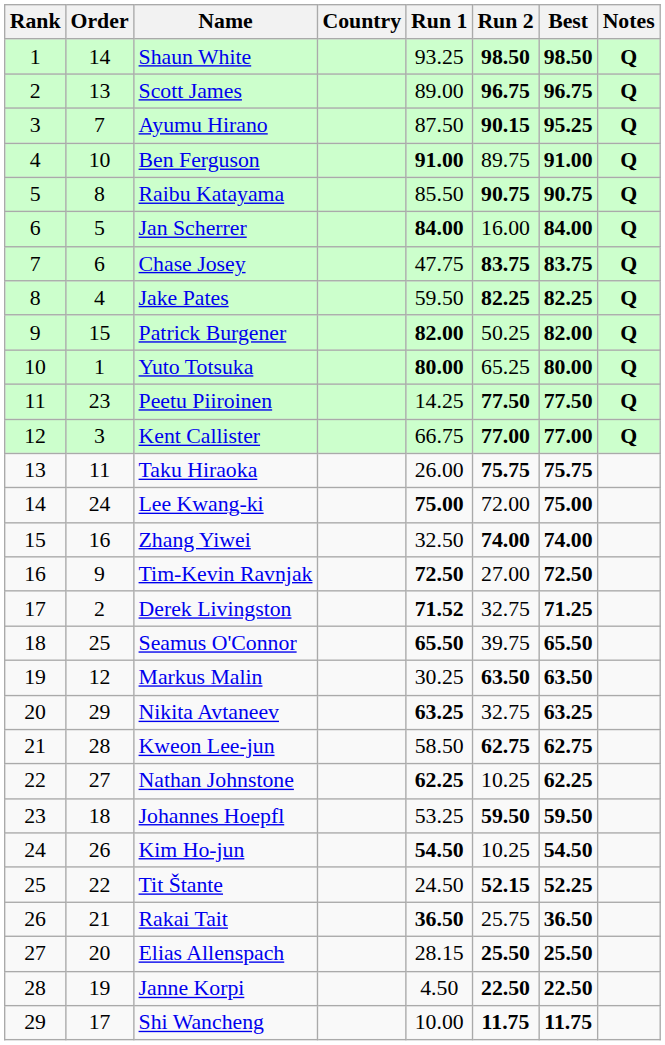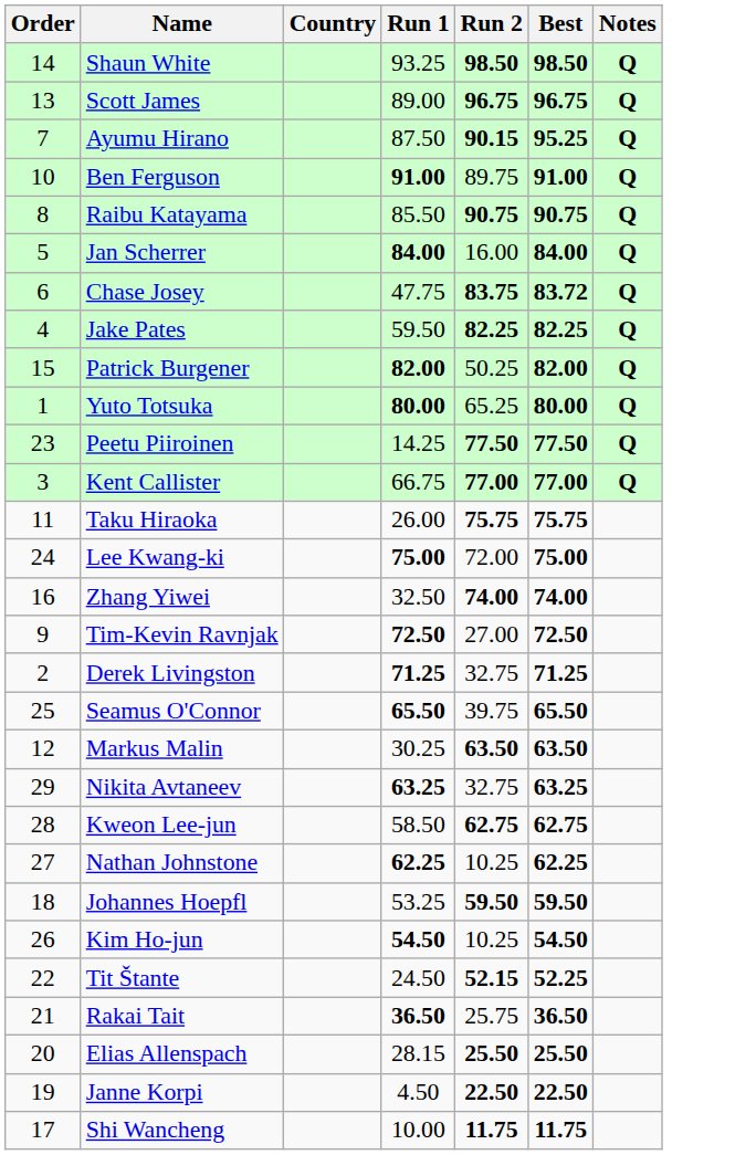 <table class="wikitable sortable" style="text-align:center">
 <tr>
-<th>Rank</th>
 <th>Order</th>
 <th>Name</th>
 <th>Country</th>
 <th>Run 1</th>
 <th>Run 2</th>
 <th>Best</th>
 <th>Notes</th>
 </tr>
 <tr bgcolor="#ccffcc">
-<td>1</td>
 <td>14</td>
 <td align=left><a href='#'>Shaun White</a></td>
 <td align=left></td>
 <td>93.25</td>
 <td><strong>98.50</strong></td>
 <td><strong>98.50</strong></td>
 <td><strong>Q</strong></td>
 </tr>
 <tr bgcolor="#ccffcc">
-<td>2</td>
 <td>13</td>
 <td align=left><a href='#'>Scott James</a></td>
 <td align=left></td>
 <td>89.00</td>
 <td><strong>96.75</strong></td>
 <td><strong>96.75</strong></td>
 <td><strong>Q</strong></td>
 </tr>
 <tr bgcolor="#ccffcc">
-<td>3</td>
 <td>7</td>
 <td align=left><a href='#'>Ayumu Hirano</a></td>
 <td align=left></td>
 <td>87.50</td>
 <td><strong>90.15</strong></td>
 <td><strong>95.25</strong></td>
 <td><strong>Q</strong></td>
 </tr>
 <tr bgcolor="#ccffcc">
-<td>4</td>
 <td>10</td>
 <td align=left><a href='#'>Ben Ferguson</a></td>
 <td align=left></td>
 <td><strong>91.00</strong></td>
 <td>89.75</td>
 <td><strong>91.00</strong></td>
 <td><strong>Q</strong></td>
 </tr>
 <tr bgcolor="#ccffcc">
-<td>5</td>
 <td>8</td>
 <td align=left><a href='#'>Raibu Katayama</a></td>
 <td align=left></td>
 <td>85.50</td>
 <td><strong>90.75</strong></td>
 <td><strong>90.75</strong></td>
 <td><strong>Q</strong></td>
 </tr>
 <tr bgcolor="#ccffcc">
-<td>6</td>
 <td>5</td>
 <td align=left><a href='#'>Jan Scherrer</a></td>
 <td align=left></td>
 <td><strong>84.00</strong></td>
 <td>16.00</td>
 <td><strong>84.00</strong></td>
 <td><strong>Q</strong></td>
 </tr>
 <tr bgcolor="#ccffcc">
-<td>7</td>
 <td>6</td>
 <td align=left><a href='#'>Chase Josey</a></td>
 <td align=left></td>
 <td>47.75</td>
 <td><strong>83.75</strong></td>
-<td><strong>83.75</strong></td>
+<td><strong>83.72</strong></td>
 <td><strong>Q</strong></td>
 </tr>
 <tr bgcolor="#ccffcc">
-<td>8</td>
 <td>4</td>
 <td align=left><a href='#'>Jake Pates</a></td>
 <td align=left></td>
 <td>59.50</td>
 <td><strong>82.25</strong></td>
 <td><strong>82.25</strong></td>
 <td><strong>Q</strong></td>
 </tr>
 <tr bgcolor="#ccffcc">
-<td>9</td>
 <td>15</td>
 <td align=left><a href='#'>Patrick Burgener</a></td>
 <td align=left></td>
 <td><strong>82.00</strong></td>
 <td>50.25</td>
 <td><strong>82.00</strong></td>
 <td><strong>Q</strong></td>
 </tr>
 <tr bgcolor="#ccffcc">
-<td>10</td>
 <td>1</td>
 <td align=left><a href='#'>Yuto Totsuka</a></td>
 <td align=left></td>
 <td><strong>80.00</strong></td>
 <td>65.25</td>
 <td><strong>80.00</strong></td>
 <td><strong>Q</strong></td>
 </tr>
 <tr bgcolor="#ccffcc">
-<td>11</td>
 <td>23</td>
 <td align=left><a href='#'>Peetu Piiroinen</a></td>
 <td align=left></td>
 <td>14.25</td>
 <td><strong>77.50</strong></td>
 <td><strong>77.50</strong></td>
 <td><strong>Q</strong></td>
 </tr>
 <tr bgcolor="#ccffcc">
-<td>12</td>
 <td>3</td>
 <td align=left><a href='#'>Kent Callister</a></td>
 <td align=left></td>
 <td>66.75</td>
 <td><strong>77.00</strong></td>
 <td><strong>77.00</strong></td>
 <td><strong>Q</strong></td>
 </tr>
 <tr>
-<td>13</td>
 <td>11</td>
 <td align=left><a href='#'>Taku Hiraoka</a></td>
 <td align=left></td>
 <td>26.00</td>
 <td><strong>75.75</strong></td>
 <td><strong>75.75</strong></td>
 <td></td>
 </tr>
 <tr>
-<td>14</td>
 <td>24</td>
 <td align=left><a href='#'>Lee Kwang-ki</a></td>
 <td align=left></td>
 <td><strong>75.00</strong></td>
 <td>72.00</td>
 <td><strong>75.00</strong></td>
 <td></td>
 </tr>
 <tr>
-<td>15</td>
 <td>16</td>
 <td align=left><a href='#'>Zhang Yiwei</a></td>
 <td align=left></td>
 <td>32.50</td>
 <td><strong>74.00</strong></td>
 <td><strong>74.00</strong></td>
 <td></td>
 </tr>
 <tr>
-<td>16</td>
 <td>9</td>
 <td align=left><a href='#'>Tim-Kevin Ravnjak</a></td>
 <td align=left></td>
 <td><strong>72.50</strong></td>
 <td>27.00</td>
 <td><strong>72.50</strong></td>
 <td></td>
 </tr>
 <tr>
-<td>17</td>
 <td>2</td>
 <td align=left><a href='#'>Derek Livingston</a></td>
 <td align=left></td>
-<td><strong>71.52</strong></td>
+<td><strong>71.25</strong></td>
 <td>32.75</td>
 <td><strong>71.25</strong></td>
 <td></td>
 </tr>
 <tr>
-<td>18</td>
 <td>25</td>
 <td align=left><a href='#'>Seamus O'Connor</a></td>
 <td align=left></td>
 <td><strong>65.50</strong></td>
 <td>39.75</td>
 <td><strong>65.50</strong></td>
 <td></td>
 </tr>
 <tr>
-<td>19</td>
 <td>12</td>
 <td align=left><a href='#'>Markus Malin</a></td>
 <td align=left></td>
 <td>30.25</td>
 <td><strong>63.50</strong></td>
 <td><strong>63.50</strong></td>
 <td></td>
 </tr>
 <tr>
-<td>20</td>
 <td>29</td>
 <td align=left><a href='#'>Nikita Avtaneev</a></td>
 <td align=left></td>
 <td><strong>63.25</strong></td>
 <td>32.75</td>
 <td><strong>63.25</strong></td>
 <td></td>
 </tr>
 <tr>
-<td>21</td>
 <td>28</td>
 <td align=left><a href='#'>Kweon Lee-jun</a></td>
 <td align=left></td>
 <td>58.50</td>
 <td><strong>62.75</strong></td>
 <td><strong>62.75</strong></td>
 <td></td>
 </tr>
 <tr>
-<td>22</td>
 <td>27</td>
 <td align=left><a href='#'>Nathan Johnstone</a></td>
 <td align=left></td>
 <td><strong>62.25</strong></td>
 <td>10.25</td>
 <td><strong>62.25</strong></td>
 <td></td>
 </tr>
 <tr>
-<td>23</td>
 <td>18</td>
 <td align=left><a href='#'>Johannes Hoepfl</a></td>
 <td align=left></td>
 <td>53.25</td>
 <td><strong>59.50</strong></td>
 <td><strong>59.50</strong></td>
 <td></td>
 </tr>
 <tr>
-<td>24</td>
 <td>26</td>
 <td align=left><a href='#'>Kim Ho-jun</a></td>
 <td align=left></td>
 <td><strong>54.50</strong></td>
 <td>10.25</td>
 <td><strong>54.50</strong></td>
 <td></td>
 </tr>
 <tr>
-<td>25</td>
 <td>22</td>
 <td align=left><a href='#'>Tit Štante</a></td>
 <td align=left></td>
 <td>24.50</td>
 <td><strong>52.15</strong></td>
 <td><strong>52.25</strong></td>
 <td></td>
 </tr>
 <tr>
-<td>26</td>
 <td>21</td>
 <td align=left><a href='#'>Rakai Tait</a></td>
 <td align=left></td>
 <td><strong>36.50</strong></td>
 <td>25.75</td>
 <td><strong>36.50</strong></td>
 <td></td>
 </tr>
 <tr>
-<td>27</td>
 <td>20</td>
 <td align=left><a href='#'>Elias Allenspach</a></td>
 <td align=left></td>
 <td>28.15</td>
 <td><strong>25.50</strong></td>
 <td><strong>25.50</strong></td>
 <td></td>
 </tr>
 <tr>
-<td>28</td>
 <td>19</td>
 <td align=left><a href='#'>Janne Korpi</a></td>
 <td align=left></td>
 <td>4.50</td>
 <td><strong>22.50</strong></td>
 <td><strong>22.50</strong></td>
 <td></td>
 </tr>
 <tr>
-<td>29</td>
 <td>17</td>
 <td align=left><a href='#'>Shi Wancheng</a></td>
 <td align=left></td>
 <td>10.00</td>
 <td><strong>11.75</strong></td>
 <td><strong>11.75</strong></td>
 <td></td>
 </tr>
 </table>
